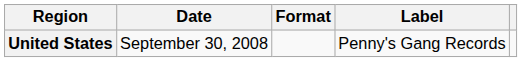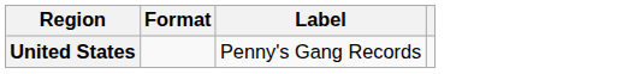 <table class="wikitable plainrowheaders">
 <tr>
 <th scope="col">Region</th>
-<th scope="col">Date</th>
 <th scope="col">Format</th>
 <th scope="col">Label</th>
 <th scope="col"></th>
 </tr>
 <tr>
 <th scope="row">United States</th>
-<td rowspan="1">September 30, 2008</td>
 <td rowspan="1"></td>
 <td rowspan="1">Penny's Gang Records</td>
 <td align="center"></td>
 </tr>
 </table>
